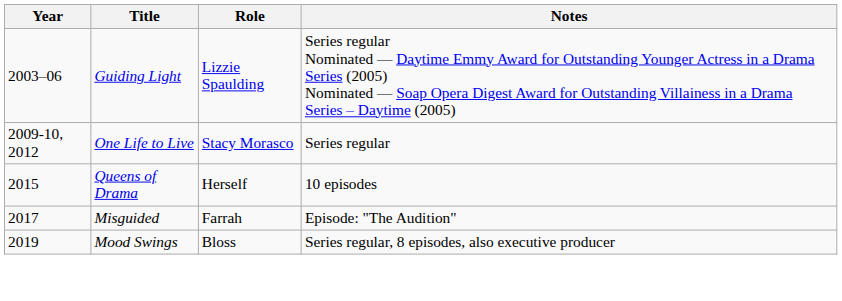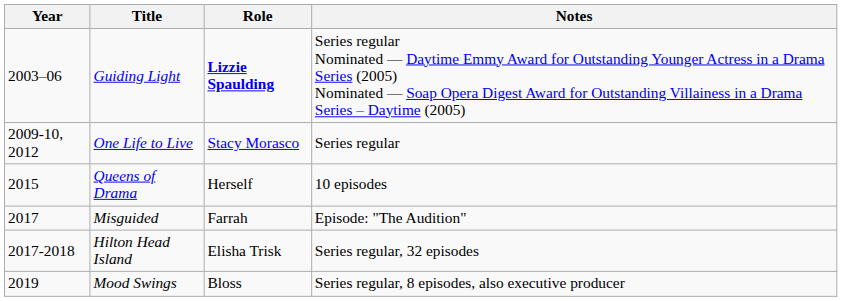 <table class="wikitable sortable">
 <tr>
 <th>Year</th>
 <th>Title</th>
 <th>Role</th>
 <th class="unsortable">Notes</th>
 </tr>
 <tr>
 <td>2003–06</td>
 <td><em><a href='#'>Guiding Light</a></em></td>
-<td><a href='#'>Lizzie Spaulding</a></td>
+<td><strong><a href='#'>Lizzie Spaulding</a></strong></td>
 <td>Series regular<br>Nominated — <a href='#'>Daytime Emmy Award for Outstanding Younger Actress in a Drama Series</a> (2005)<br>Nominated — <a href='#'>Soap Opera Digest Award for Outstanding Villainess in a Drama Series – Daytime</a> (2005)</td>
 </tr>
 <tr>
 <td>2009-10, 2012</td>
 <td><em><a href='#'>One Life to Live</a></em></td>
 <td><a href='#'>Stacy Morasco</a></td>
 <td>Series regular</td>
 </tr>
 <tr>
 <td>2015</td>
 <td><em><a href='#'>Queens of Drama</a></em></td>
 <td>Herself</td>
 <td>10 episodes</td>
 </tr>
 <tr>
 <td>2017</td>
 <td><em>Misguided</em></td>
 <td>Farrah</td>
 <td>Episode: "The Audition"</td>
 </tr>
 <tr>
+<td>2017-2018</td>
+<td><em>Hilton Head Island</em></td>
+<td>Elisha Trisk</td>
+<td>Series regular, 32 episodes</td>
+</tr>
+<tr>
 <td>2019</td>
 <td><em>Mood Swings</em></td>
 <td>Bloss</td>
 <td>Series regular, 8 episodes, also executive producer</td>
 </tr>
 </table>
